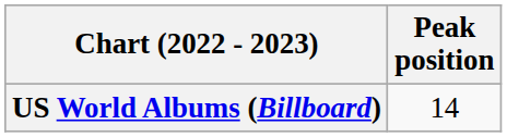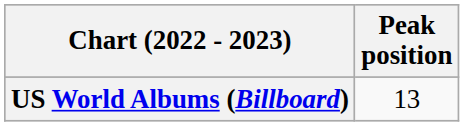 <table class="wikitable sortable plainrowheaders" style="text-align:center">
 <tr>
 <th scope="col">Chart (2022 - 2023)</th>
 <th scope="col">Peak<br>position</th>
 </tr>
 <tr>
 <th scope="row">US <a href='#'>World Albums</a> (<em><a href='#'>Billboard</a></em>)</th>
-<td>14</td>
+<td>13</td>
 </tr>
 </table>
